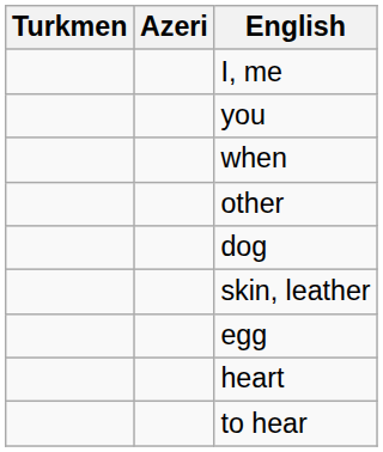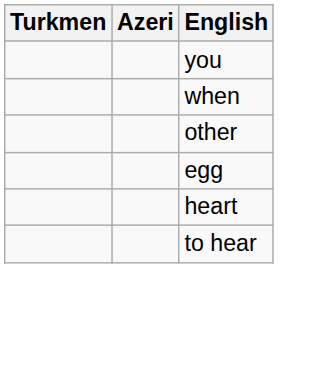 <table class="wikitable">
 <tr>
 <th>Turkmen</th>
 <th>Azeri</th>
 <th>English</th>
-</tr>
-<tr>
-<td></td>
-<td></td>
-<td>I, me</td>
 </tr>
 <tr>
 <td></td>
 <td></td>
 <td>you</td>
 </tr>
 <tr>
 <td></td>
 <td></td>
 <td>when</td>
 </tr>
 <tr>
 <td></td>
 <td></td>
 <td>other</td>
 </tr>
 <tr>
 <td></td>
 <td></td>
-<td>dog</td>
-</tr>
-<tr>
-<td></td>
-<td></td>
-<td>skin, leather</td>
-</tr>
-<tr>
-<td></td>
-<td></td>
 <td>egg</td>
 </tr>
 <tr>
 <td></td>
 <td></td>
 <td>heart</td>
 </tr>
 <tr>
 <td></td>
 <td></td>
 <td>to hear</td>
 </tr>
 </table>
